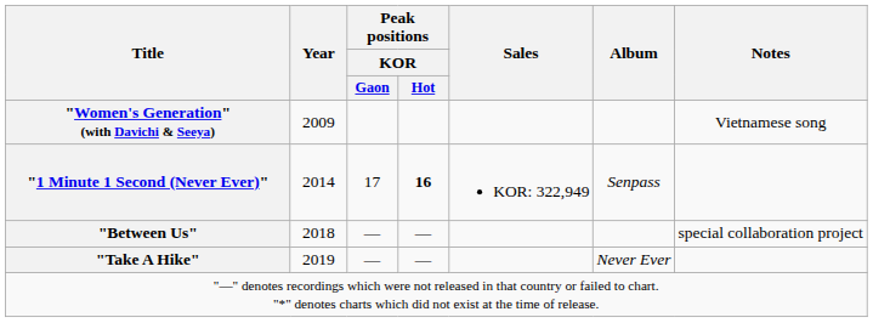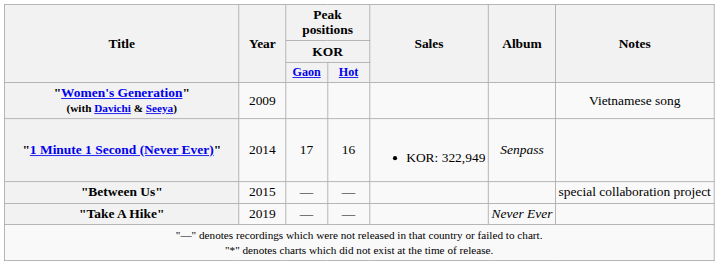 <table class="wikitable plainrowheaders" style="text-align:center;">
 <tr>
 <th rowspan="3" scope="col" style="width:17em;">Title</th>
 <th rowspan="3" scope="col" style="width:3em;">Year</th>
 <th colspan="2" scope="col">Peak positions</th>
 <th rowspan="3">Sales</th>
 <th rowspan="3">Album</th>
 <th rowspan="3">Notes</th>
 </tr>
 <tr>
 <th colspan="2" scope="col"><strong>KOR</strong></th>
 </tr>
 <tr>
 <th scope="col" style="width:3em;font-size:90%;"><a href='#'>Gaon</a></th>
 <th scope="col" style="width:3em;font-size:90%;"><a href='#'>Hot</a></th>
 </tr>
 <tr>
 <th scope="row">"<a href='#'>Women's Generation</a>"<br><small>(with <a href='#'>Davichi</a> & <a href='#'>Seeya</a>)</small></th>
 <td>2009</td>
 <td></td>
 <td></td>
 <td></td>
 <td></td>
 <td>Vietnamese song</td>
 </tr>
 <tr>
 <th scope="row">"<a href='#'>1 Minute 1 Second (Never Ever)</a>"</th>
 <td>2014</td>
 <td>17</td>
-<td><strong>16</strong></td>
+<td>16</td>
 <td><br><ul><li>KOR: 322,949</li></ul></td>
 <td><em>Senpass</em></td>
 <td></td>
 </tr>
 <tr>
 <th scope="row">"Between Us"<br></th>
-<td>2018</td>
+<td>2015</td>
 <td>—</td>
 <td>—</td>
 <td></td>
 <td></td>
 <td>special collaboration project</td>
 </tr>
 <tr>
 <th scope="row">"Take A Hike"</th>
 <td>2019</td>
 <td>—</td>
 <td>—</td>
 <td></td>
 <td><em>Never Ever</em></td>
 <td></td>
 </tr>
 <tr>
 <td colspan="7"><small>"—" denotes recordings which were not released in that country or failed to chart.</small><br><small>"*" denotes charts which did not exist at the time of release.</small></td>
 </tr>
 </table>
